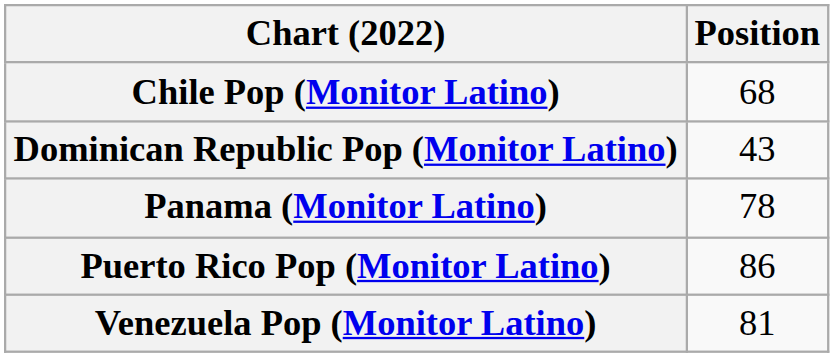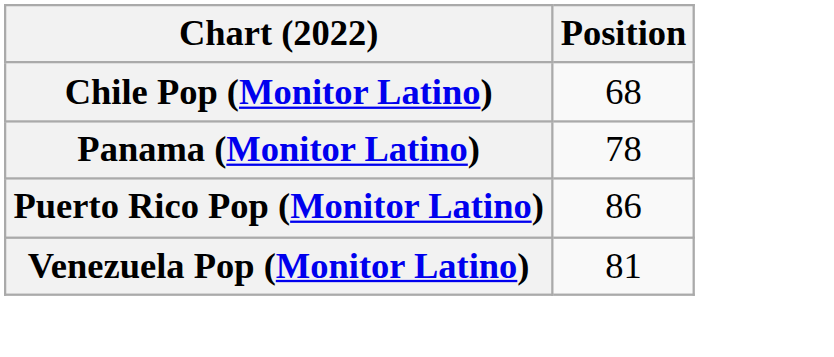 <table class="wikitable sortable plainrowheaders">
 <tr>
 <th style="text-align:center;">Chart (2022)</th>
 <th style="text-align:center;">Position</th>
 </tr>
 <tr>
 <th scope="row">Chile Pop (<a href='#'>Monitor Latino</a>)</th>
 <td style="text-align:center;">68</td>
-</tr>
-<tr>
-<th scope="row">Dominican Republic Pop (<a href='#'>Monitor Latino</a>)</th>
-<td style="text-align:center;">43</td>
 </tr>
 <tr>
 <th scope="row">Panama (<a href='#'>Monitor Latino</a>)</th>
 <td style="text-align:center;">78</td>
 </tr>
 <tr>
 <th scope="row">Puerto Rico Pop (<a href='#'>Monitor Latino</a>)</th>
 <td style="text-align:center;">86</td>
 </tr>
 <tr>
 <th scope="row">Venezuela Pop (<a href='#'>Monitor Latino</a>)</th>
 <td style="text-align:center;">81</td>
 </tr>
 </table>
